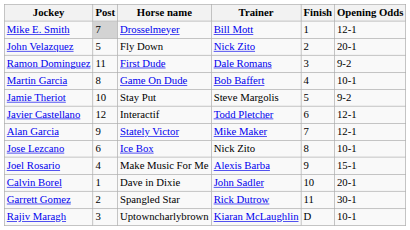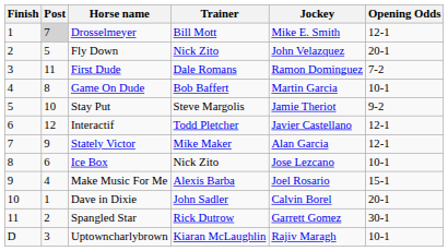 <table class="wikitable sortable">
 <tr>
-<th>Jockey</th>
+<th>Finish</th>
 <th>Post</th>
 <th>Horse name</th>
 <th>Trainer</th>
-<th>Finish</th>
+<th>Jockey</th>
 <th>Opening Odds</th>
 </tr>
 <tr>
-<td><a href='#'>Mike E. Smith</a></td>
+<td>1</td>
 <td style="background: lightgrey;">7</td>
 <td><a href='#'>Drosselmeyer</a></td>
 <td><a href='#'>Bill Mott</a></td>
-<td>1</td>
+<td><a href='#'>Mike E. Smith</a></td>
 <td>12-1</td>
 </tr>
 <tr>
-<td><a href='#'>John Velazquez</a></td>
+<td>2</td>
 <td>5</td>
 <td>Fly Down</td>
 <td><a href='#'>Nick Zito</a></td>
-<td>2</td>
+<td><a href='#'>John Velazquez</a></td>
 <td>20-1</td>
 </tr>
 <tr>
-<td><a href='#'>Ramon Dominguez</a></td>
+<td>3</td>
 <td>11</td>
 <td><a href='#'>First Dude</a></td>
 <td><a href='#'>Dale Romans</a></td>
-<td>3</td>
+<td><a href='#'>Ramon Dominguez</a></td>
+<td>7-2</td>
+</tr>
+<tr>
+<td>4</td>
+<td>8</td>
+<td><a href='#'>Game On Dude</a></td>
+<td><a href='#'>Bob Baffert</a></td>
+<td><a href='#'>Martin Garcia</a></td>
+<td>10-1</td>
+</tr>
+<tr>
+<td>5</td>
+<td>10</td>
+<td>Stay Put</td>
+<td>Steve Margolis</td>
+<td><a href='#'>Jamie Theriot</a></td>
 <td>9-2</td>
 </tr>
 <tr>
-<td><a href='#'>Martin Garcia</a></td>
+<td>6</td>
+<td>12</td>
+<td>Interactif</td>
+<td><a href='#'>Todd Pletcher</a></td>
+<td><a href='#'>Javier Castellano</a></td>
+<td>12-1</td>
+</tr>
+<tr>
+<td>7</td>
+<td>9</td>
+<td><a href='#'>Stately Victor</a></td>
+<td><a href='#'>Mike Maker</a></td>
+<td><a href='#'>Alan Garcia</a></td>
+<td>12-1</td>
+</tr>
+<tr>
 <td>8</td>
-<td><a href='#'>Game On Dude</a></td>
-<td><a href='#'>Bob Baffert</a></td>
-<td>4</td>
+<td>6</td>
+<td><a href='#'>Ice Box</a></td>
+<td>Nick Zito</td>
+<td><a href='#'>Jose Lezcano</a></td>
 <td>10-1</td>
 </tr>
 <tr>
-<td><a href='#'>Jamie Theriot</a></td>
-<td>10</td>
-<td>Stay Put</td>
-<td>Steve Margolis</td>
-<td>5</td>
-<td>9-2</td>
-</tr>
-<tr>
-<td><a href='#'>Javier Castellano</a></td>
-<td>12</td>
-<td>Interactif</td>
-<td><a href='#'>Todd Pletcher</a></td>
-<td>6</td>
-<td>12-1</td>
-</tr>
-<tr>
-<td><a href='#'>Alan Garcia</a></td>
 <td>9</td>
-<td><a href='#'>Stately Victor</a></td>
-<td><a href='#'>Mike Maker</a></td>
-<td>7</td>
-<td>12-1</td>
-</tr>
-<tr>
-<td><a href='#'>Jose Lezcano</a></td>
-<td>6</td>
-<td><a href='#'>Ice Box</a></td>
-<td>Nick Zito</td>
-<td>8</td>
-<td>10-1</td>
-</tr>
-<tr>
-<td><a href='#'>Joel Rosario</a></td>
 <td>4</td>
 <td>Make Music For Me</td>
 <td><a href='#'>Alexis Barba</a></td>
-<td>9</td>
+<td><a href='#'>Joel Rosario</a></td>
 <td>15-1</td>
 </tr>
 <tr>
-<td><a href='#'>Calvin Borel</a></td>
+<td>10</td>
 <td>1</td>
 <td>Dave in Dixie</td>
 <td><a href='#'>John Sadler</a></td>
-<td>10</td>
+<td><a href='#'>Calvin Borel</a></td>
 <td>20-1</td>
 </tr>
 <tr>
-<td><a href='#'>Garrett Gomez</a></td>
+<td>11</td>
 <td>2</td>
 <td>Spangled Star</td>
 <td><a href='#'>Rick Dutrow</a></td>
-<td>11</td>
+<td><a href='#'>Garrett Gomez</a></td>
 <td>30-1</td>
 </tr>
 <tr>
-<td><a href='#'>Rajiv Maragh</a></td>
+<td>D</td>
 <td>3</td>
 <td>Uptowncharlybrown</td>
 <td><a href='#'>Kiaran McLaughlin</a></td>
-<td>D</td>
+<td><a href='#'>Rajiv Maragh</a></td>
 <td>10-1</td>
 </tr>
 </table>
